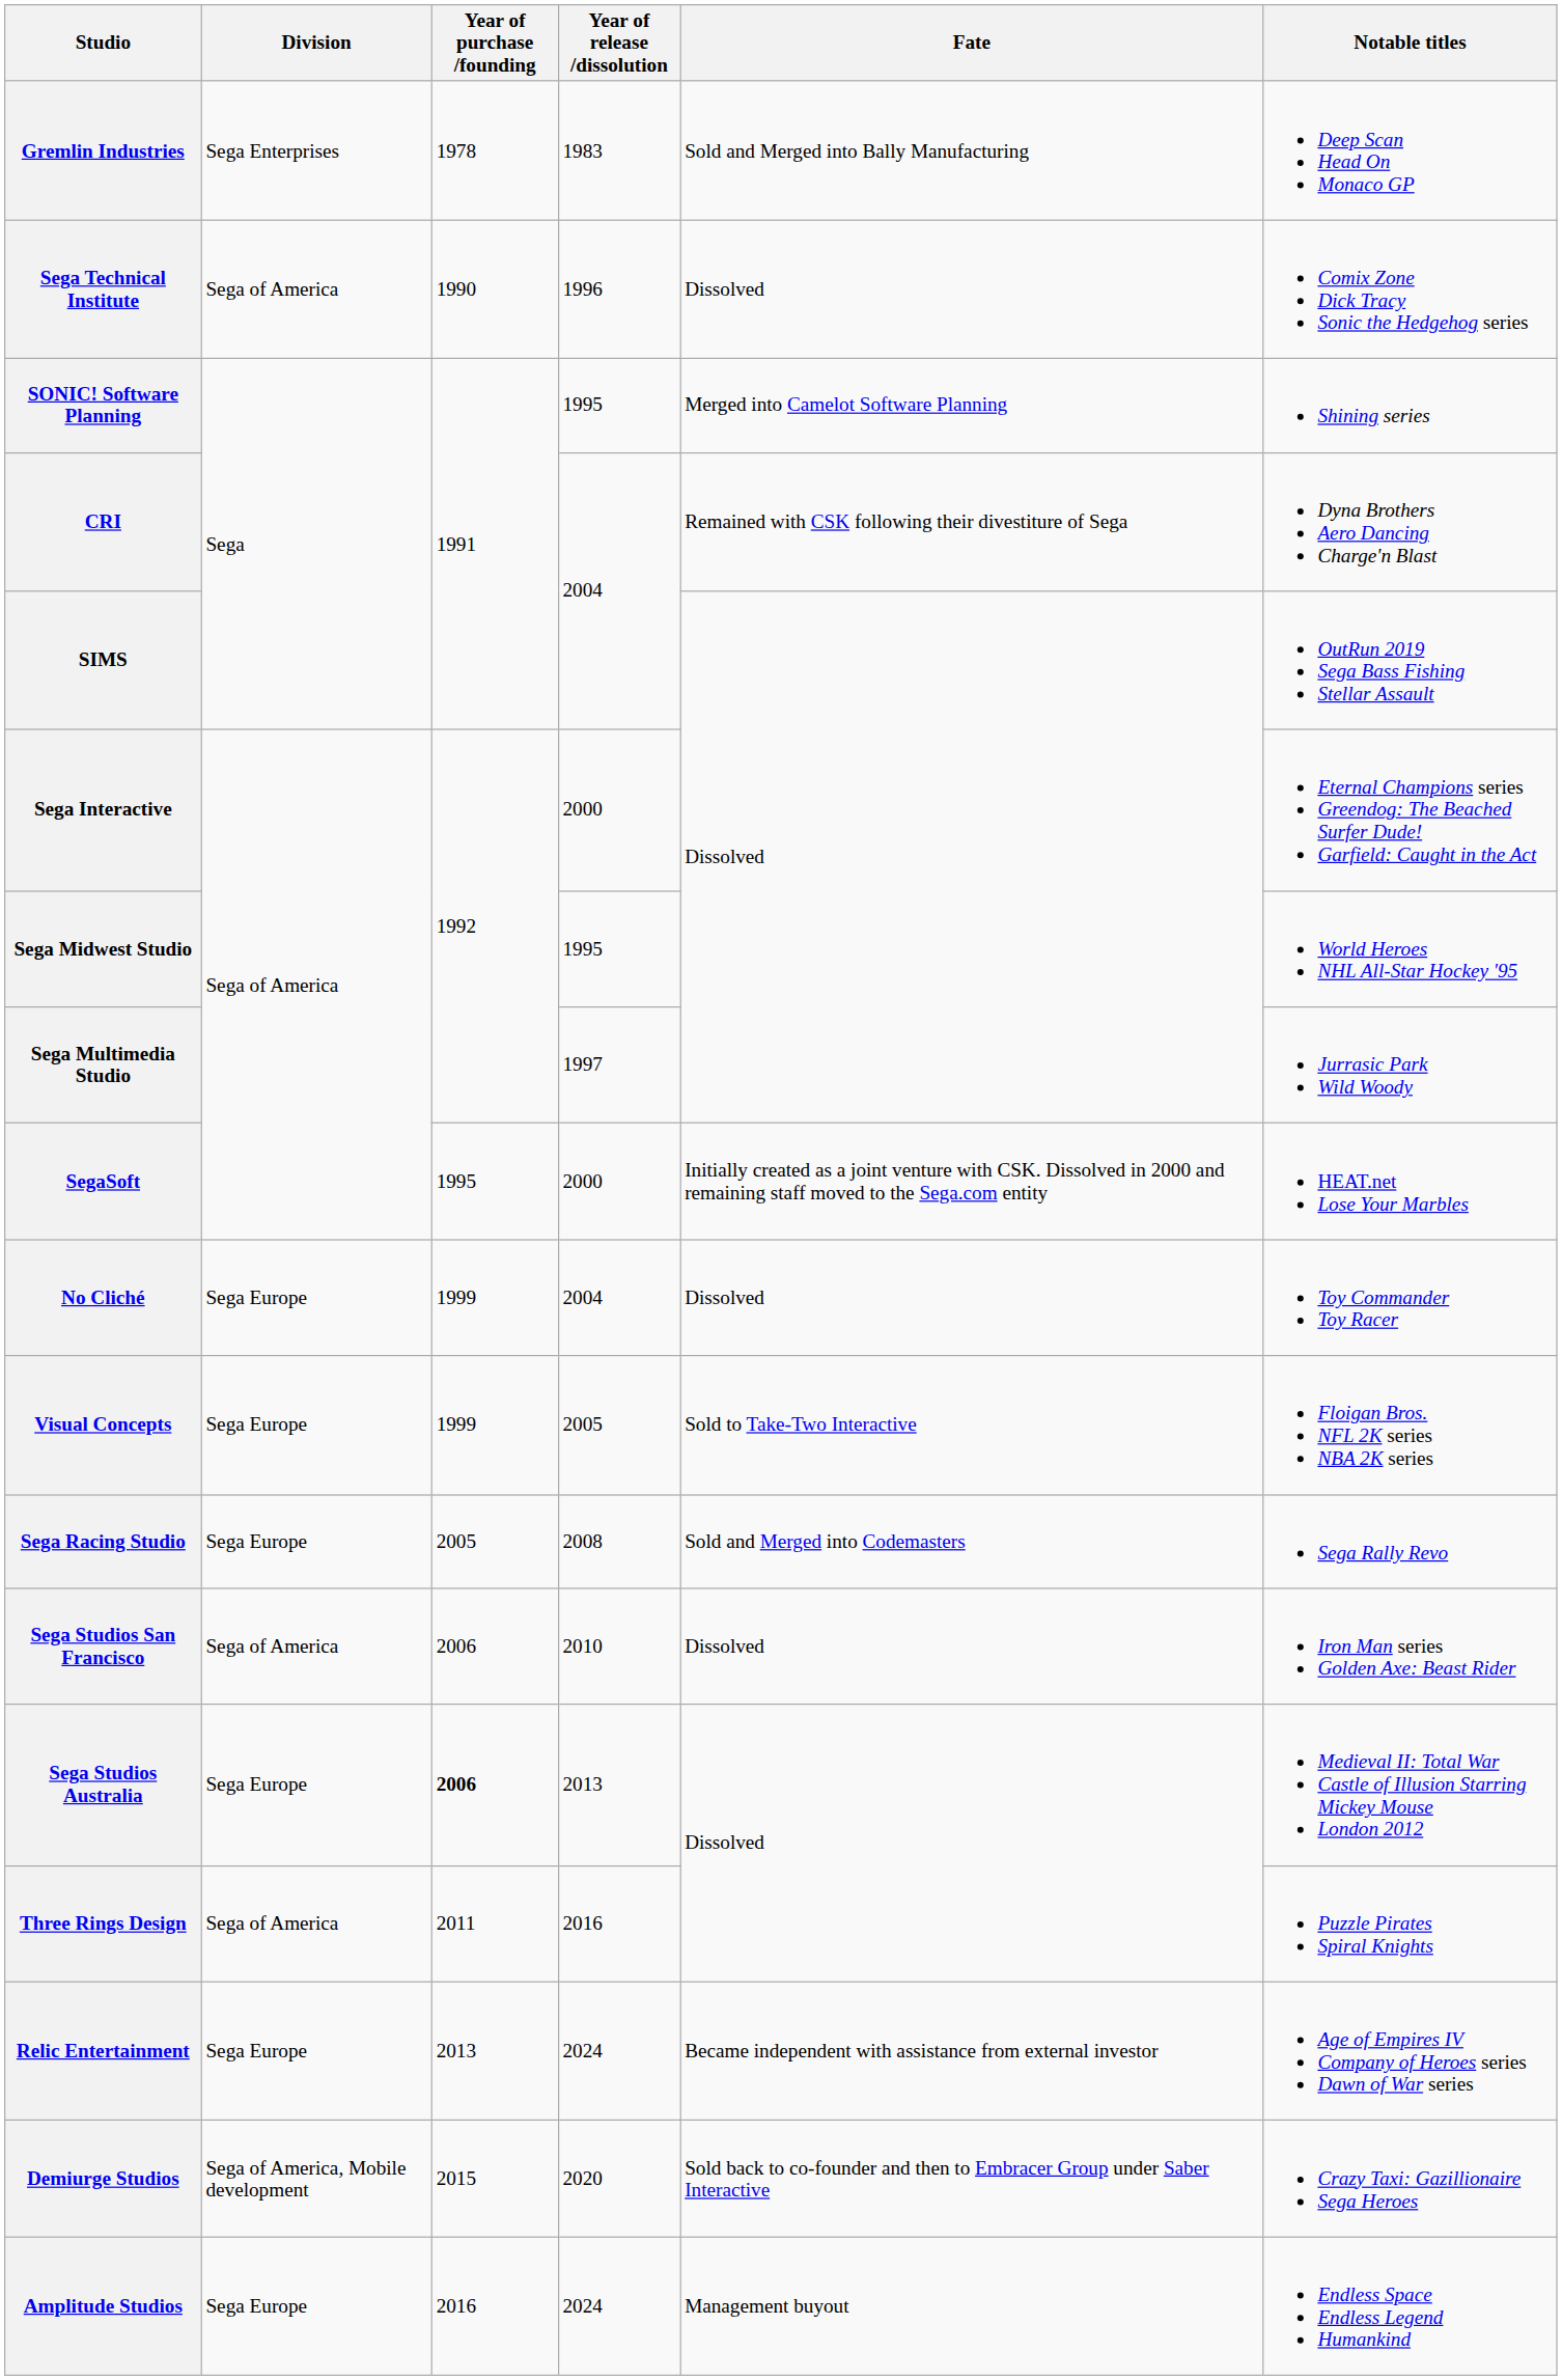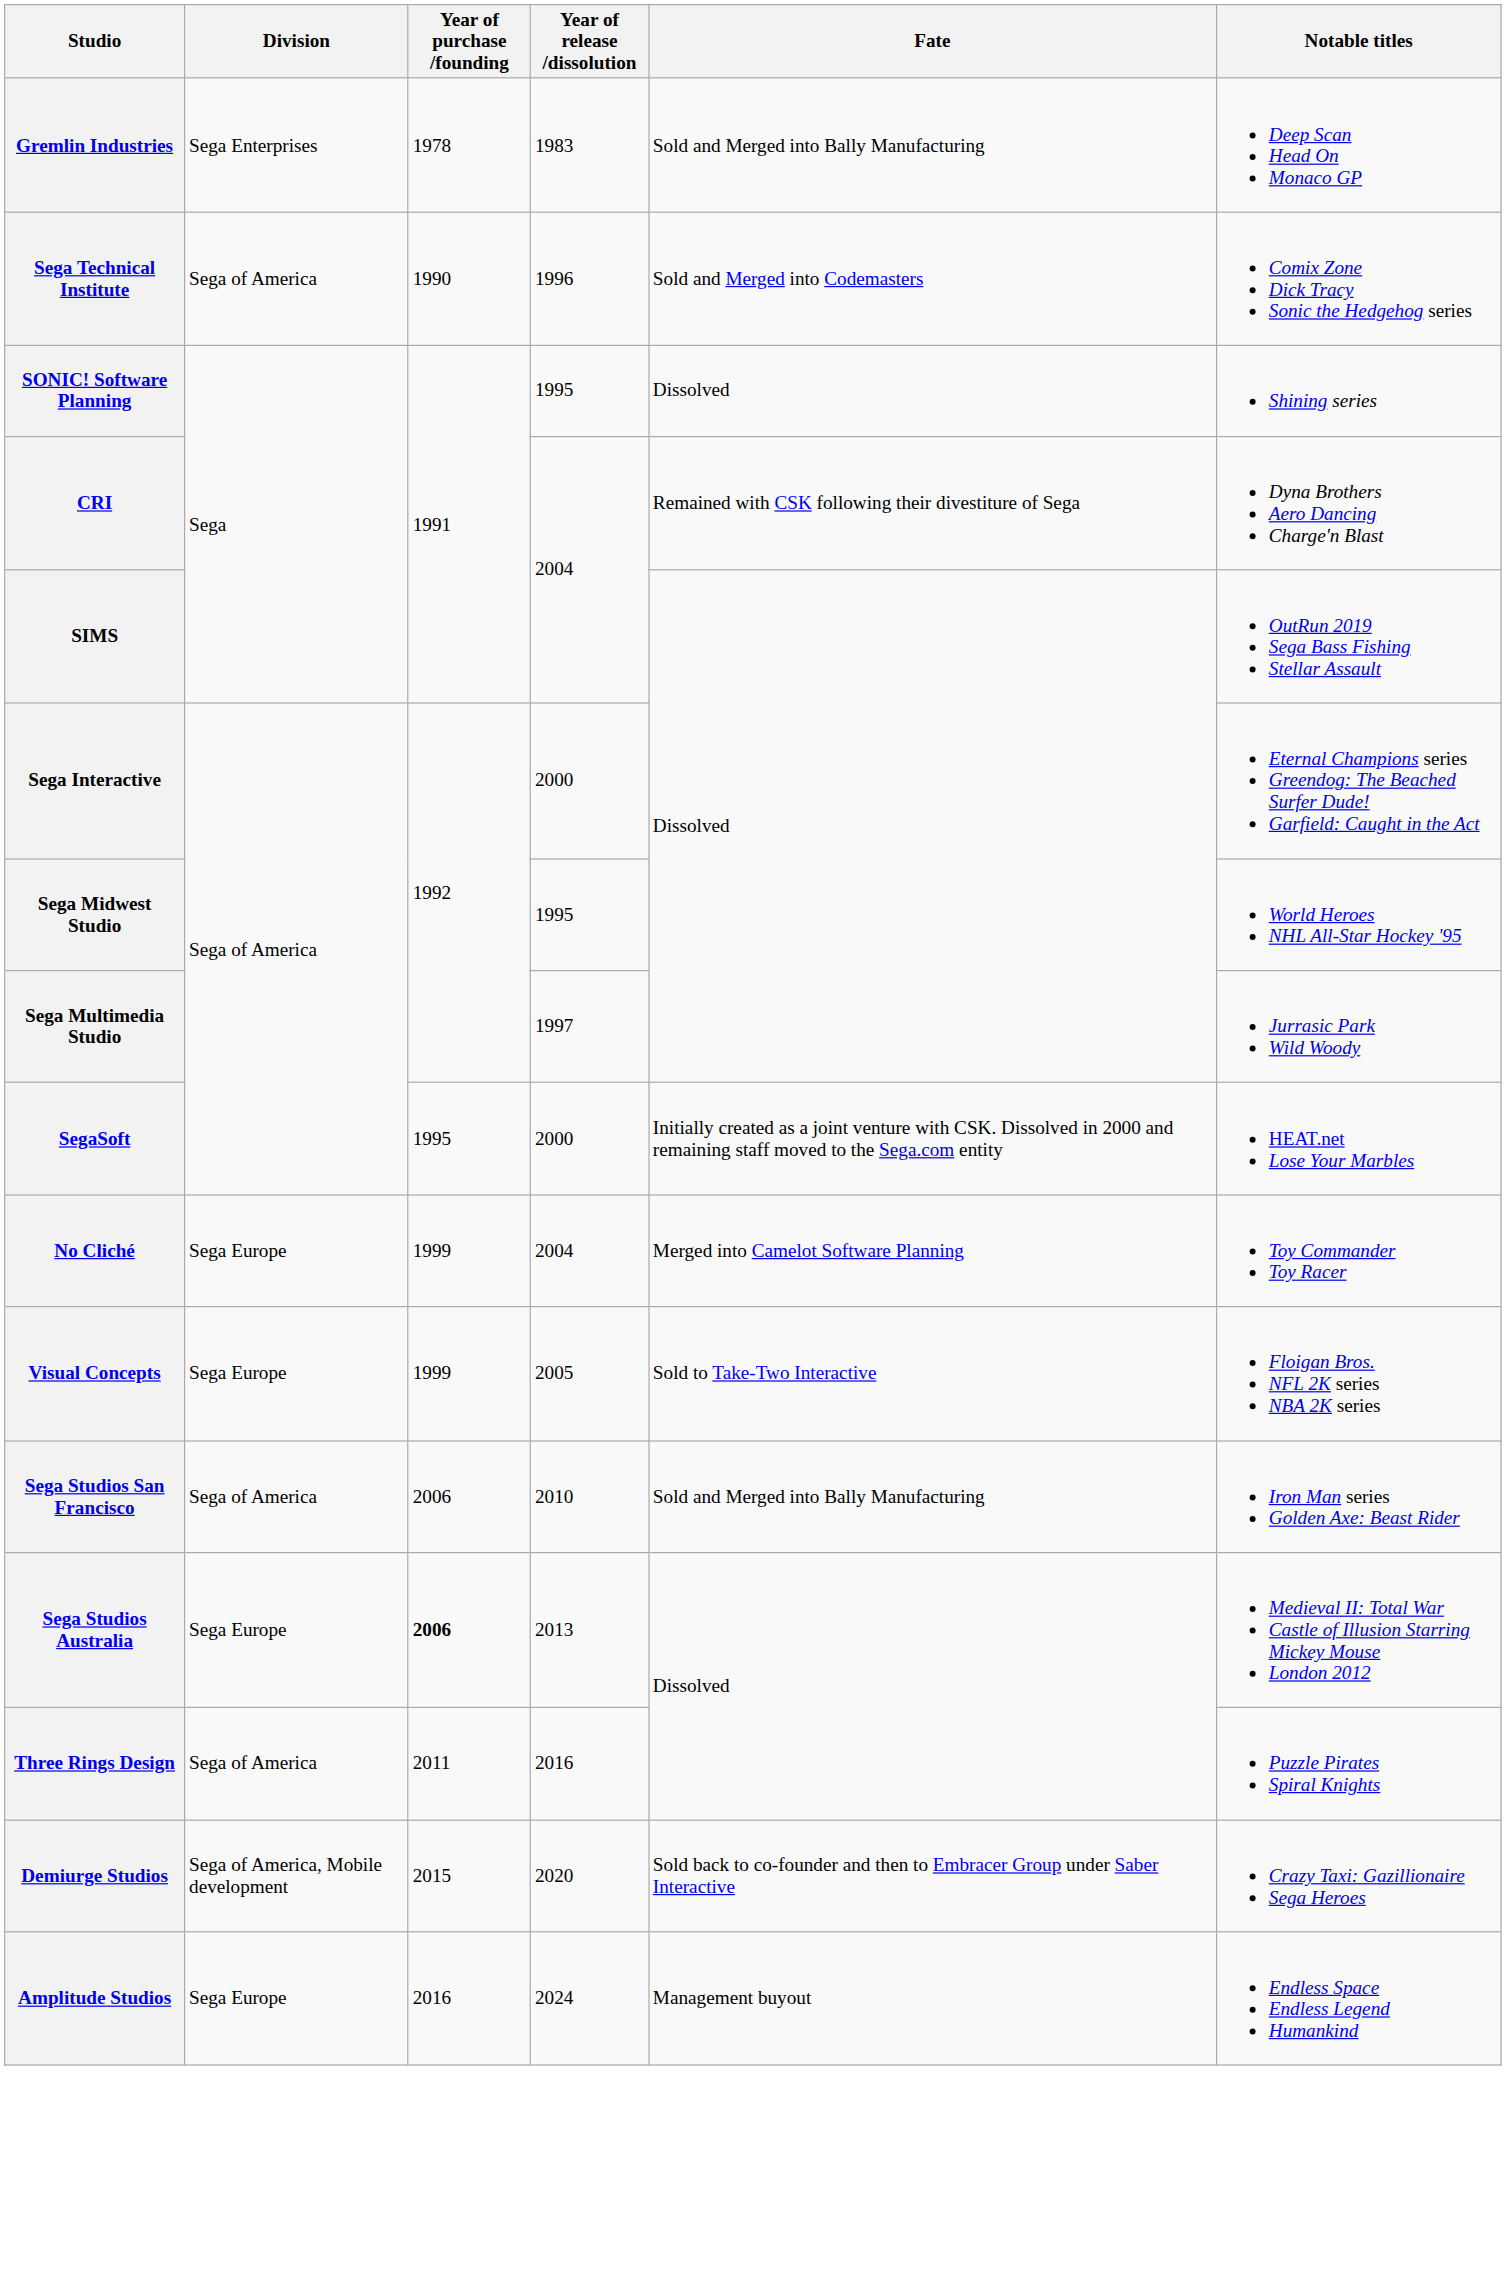 <table class="wikitable">
 <tr>
 <th>Studio</th>
 <th>Division</th>
 <th>Year of purchase<br>/founding</th>
 <th>Year of release<br>/dissolution</th>
 <th>Fate</th>
 <th>Notable titles</th>
 </tr>
 <tr>
 <th><a href='#'>Gremlin Industries</a></th>
 <td>Sega Enterprises</td>
 <td>1978</td>
 <td>1983</td>
 <td>Sold and Merged into Bally Manufacturing</td>
 <td><br><ul><li><em><a href='#'>Deep Scan</a></em></li><li><em><a href='#'>Head On</a></em></li><li><em><a href='#'>Monaco GP</a></em></li></ul></td>
 </tr>
 <tr>
 <th><a href='#'>Sega Technical Institute</a></th>
 <td>Sega of America</td>
 <td>1990</td>
 <td>1996</td>
-<td>Dissolved</td>
+<td>Sold and <a href='#'>Merged</a> into <a href='#'>Codemasters</a></td>
 <td><br><ul><li><em><a href='#'>Comix Zone</a></em></li><li><em><a href='#'>Dick Tracy</a></em></li><li><em><a href='#'>Sonic the Hedgehog</a></em> series</li></ul></td>
 </tr>
 <tr>
 <th><a href='#'>SONIC! Software Planning</a></th>
 <td rowspan="3">Sega</td>
 <td rowspan="3">1991</td>
 <td>1995</td>
-<td>Merged into <a href='#'>Camelot Software Planning</a></td>
+<td>Dissolved</td>
 <td><br><ul><li><em><a href='#'>Shining</a> series</em></li></ul></td>
 </tr>
 <tr>
 <th><a href='#'>CRI</a></th>
 <td rowspan="2">2004</td>
 <td>Remained with <a href='#'>CSK</a> following their divestiture of Sega</td>
 <td><br><ul><li><em>Dyna Brothers</em></li><li><a href='#'><em>Aero Dancing</em></a></li><li><em>Charge'n Blast</em></li></ul></td>
 </tr>
 <tr>
 <th>SIMS</th>
 <td rowspan="4">Dissolved</td>
 <td><br><ul><li><em><a href='#'>OutRun 2019</a></em></li><li><em><a href='#'>Sega Bass Fishing</a></em></li><li><a href='#'><em>Stellar Assault</em></a></li></ul></td>
 </tr>
 <tr>
 <th>Sega Interactive</th>
 <td rowspan="4">Sega of America</td>
 <td rowspan="3">1992</td>
 <td>2000</td>
 <td><br><ul><li><em><a href='#'>Eternal Champions</a></em> series</li><li><em><a href='#'>Greendog: The Beached Surfer Dude!</a></em></li><li><em><a href='#'>Garfield: Caught in the Act</a></em></li></ul></td>
 </tr>
 <tr>
 <th>Sega Midwest Studio</th>
 <td>1995</td>
 <td><br><ul><li><em><a href='#'>World Heroes</a></em></li><li><em><a href='#'>NHL All-Star Hockey '95</a></em></li></ul></td>
 </tr>
 <tr>
 <th>Sega Multimedia Studio</th>
 <td>1997</td>
 <td><br><ul><li><em><a href='#'>Jurrasic Park</a></em></li><li><em><a href='#'>Wild Woody</a></em></li></ul></td>
 </tr>
 <tr>
 <th><a href='#'>SegaSoft</a></th>
 <td>1995</td>
 <td>2000</td>
 <td>Initially created as a joint venture with CSK. Dissolved in 2000 and remaining staff moved to the <a href='#'>Sega.com</a> entity</td>
 <td><br><ul><li><a href='#'>HEAT.net</a></li><li><em><a href='#'>Lose Your Marbles</a></em></li></ul></td>
 </tr>
 <tr>
 <th><a href='#'>No Cliché</a></th>
 <td>Sega Europe</td>
 <td>1999</td>
 <td>2004</td>
-<td>Dissolved</td>
+<td>Merged into <a href='#'>Camelot Software Planning</a></td>
 <td><br><ul><li><em><a href='#'>Toy Commander</a></em></li><li><em><a href='#'>Toy Racer</a></em></li></ul></td>
 </tr>
 <tr>
 <th><a href='#'>Visual Concepts</a></th>
 <td>Sega Europe</td>
 <td>1999</td>
 <td>2005</td>
 <td>Sold to <a href='#'>Take-Two Interactive</a></td>
 <td><br><ul><li><em><a href='#'>Floigan Bros.</a></em></li><li><em><a href='#'>NFL 2K</a></em> series</li><li><em><a href='#'>NBA 2K</a></em> series</li></ul></td>
 </tr>
 <tr>
-<th><a href='#'>Sega Racing Studio</a></th>
-<td>Sega Europe</td>
-<td>2005</td>
-<td>2008</td>
-<td>Sold and <a href='#'>Merged</a> into <a href='#'>Codemasters</a></td>
-<td><br><ul><li><em><a href='#'>Sega Rally Revo</a></em></li></ul></td>
-</tr>
-<tr>
 <th><a href='#'>Sega Studios San Francisco</a></th>
 <td>Sega of America</td>
 <td>2006</td>
 <td>2010</td>
-<td>Dissolved</td>
+<td>Sold and Merged into Bally Manufacturing</td>
 <td><br><ul><li><em><a href='#'>Iron Man</a></em> series</li><li><em><a href='#'>Golden Axe: Beast Rider</a></em></li></ul></td>
 </tr>
 <tr>
 <th><a href='#'>Sega Studios Australia</a></th>
 <td>Sega Europe</td>
 <td><strong>2006</strong></td>
 <td>2013</td>
 <td rowspan="2">Dissolved</td>
 <td><br><ul><li><em><a href='#'>Medieval II: Total War</a></em></li><li><em><a href='#'>Castle of Illusion Starring Mickey Mouse</a></em></li><li><em><a href='#'>London 2012</a></em></li></ul></td>
 </tr>
 <tr>
 <th><a href='#'>Three Rings Design</a></th>
 <td>Sega of America</td>
 <td>2011</td>
 <td>2016</td>
 <td><br><ul><li><em><a href='#'>Puzzle Pirates</a></em></li><li><em><a href='#'>Spiral Knights</a></em></li></ul></td>
 </tr>
 <tr>
-<th><a href='#'>Relic Entertainment</a></th>
-<td>Sega Europe</td>
-<td>2013</td>
-<td>2024</td>
-<td>Became independent with assistance from external investor</td>
-<td><br><ul><li><em><a href='#'>Age of Empires IV</a></em></li><li><em><a href='#'>Company of Heroes</a></em> series</li><li><em><a href='#'>Dawn of War</a></em> series</li></ul></td>
-</tr>
-<tr>
 <th><a href='#'>Demiurge Studios</a></th>
 <td>Sega of America, Mobile development</td>
 <td>2015</td>
 <td>2020</td>
 <td>Sold back to co-founder and then to <a href='#'>Embracer Group</a> under <a href='#'>Saber Interactive</a></td>
 <td><br><ul><li><em><a href='#'>Crazy Taxi: Gazillionaire</a></em></li><li><em><a href='#'>Sega Heroes</a></em></li></ul></td>
 </tr>
 <tr>
 <th><a href='#'>Amplitude Studios</a></th>
 <td>Sega Europe</td>
 <td>2016</td>
 <td>2024</td>
 <td>Management buyout</td>
 <td><br><ul><li><em><a href='#'>Endless Space</a></em></li><li><em><a href='#'>Endless Legend</a></em></li><li><em><a href='#'>Humankind</a></em></li></ul></td>
 </tr>
 </table>
